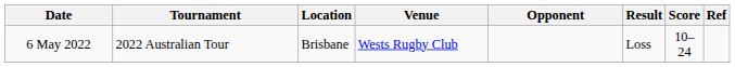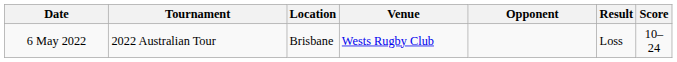 <table class="wikitable sortable">
 <tr>
 <th style="width:8em;">Date</th>
 <th style="width:14em;">Tournament</th>
 <th>Location</th>
 <th style="width:10em;">Venue</th>
 <th style="width:10em;">Opponent</th>
 <th>Result</th>
 <th>Score</th>
-<th>Ref</th>
 </tr>
 <tr>
 <td align=center>6 May 2022</td>
 <td>2022 Australian Tour</td>
 <td>Brisbane</td>
 <td><a href='#'>Wests Rugby Club</a></td>
 <td></td>
 <td>Loss</td>
 <td align=center>10–24</td>
-<td align=center></td>
 </tr>
 </table>
